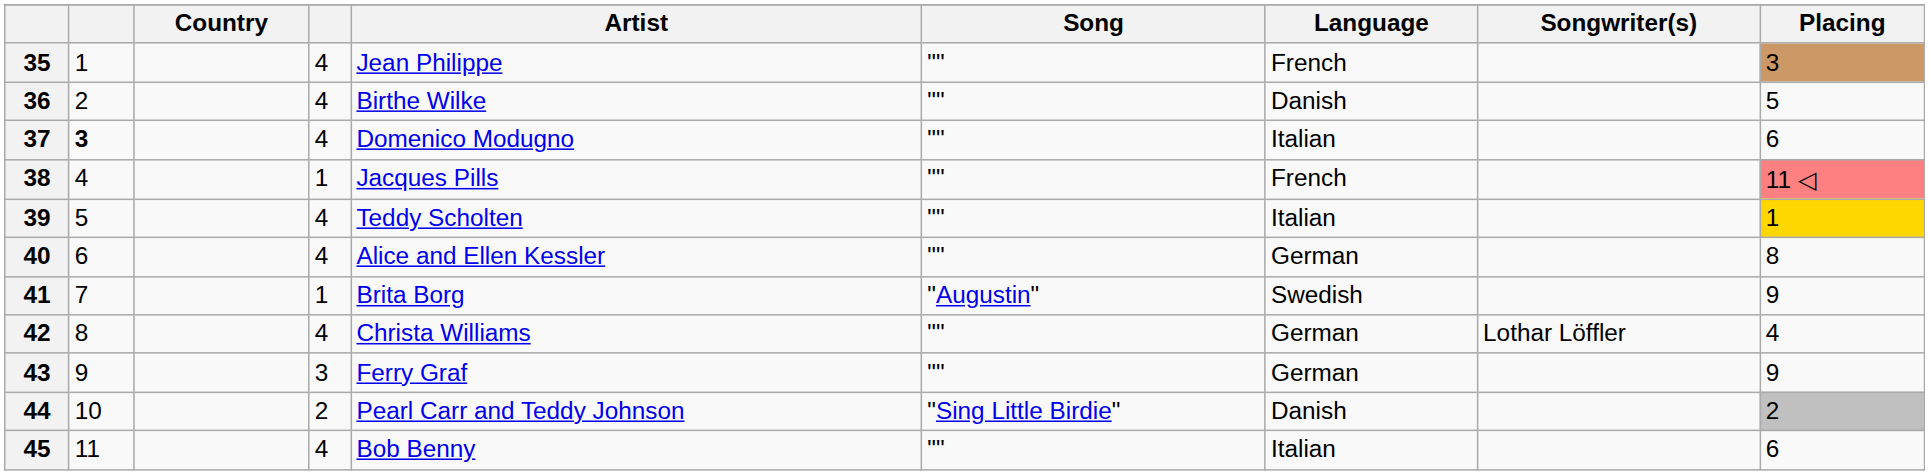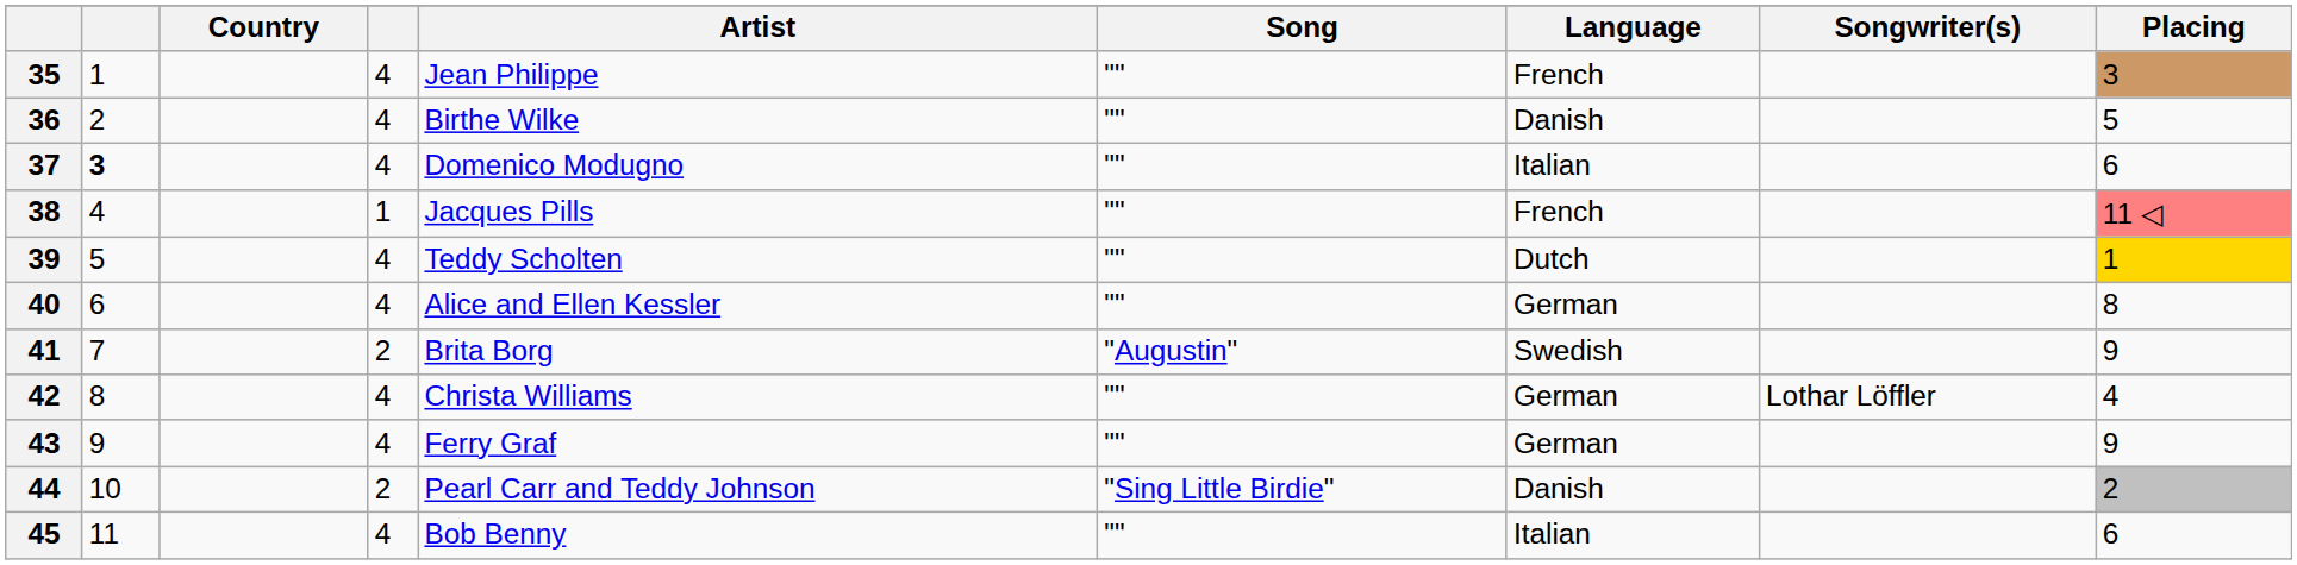 <table class="wikitable plainrowheaders" style="width:100%">
 <tr>
 </tr>
 <tr>
 <th scope="col"></th>
 <th scope="col"></th>
 <th scope="col">Country</th>
 <th scope="col"></th>
 <th scope="col">Artist</th>
 <th scope="col">Song</th>
 <th scope="col">Language</th>
 <th scope="col">Songwriter(s)</th>
 <th scope="col">Placing</th>
 </tr>
 <tr>
 <th scope="row">35</th>
 <td>1</td>
 <td></td>
 <td>4</td>
 <td><a href='#'>Jean Philippe</a></td>
 <td>""</td>
 <td>French</td>
 <td></td>
 <td bgcolor="#C96">3</td>
 </tr>
 <tr>
 <th scope="row">36</th>
 <td>2</td>
 <td></td>
 <td>4</td>
 <td><a href='#'>Birthe Wilke</a></td>
 <td>""</td>
 <td>Danish</td>
 <td></td>
 <td>5</td>
 </tr>
 <tr>
 <th scope="row">37</th>
 <td><strong>3</strong></td>
 <td></td>
 <td>4</td>
 <td><a href='#'>Domenico Modugno</a></td>
 <td>""</td>
 <td>Italian</td>
 <td></td>
 <td>6</td>
 </tr>
 <tr>
 <th scope="row">38</th>
 <td>4</td>
 <td></td>
 <td>1</td>
 <td><a href='#'>Jacques Pills</a></td>
 <td>""</td>
 <td>French</td>
 <td></td>
 <td bgcolor="#FE8080">11 ◁</td>
 </tr>
 <tr>
 <th scope="row">39</th>
 <td>5</td>
 <td></td>
 <td>4</td>
 <td><a href='#'>Teddy Scholten</a></td>
 <td>""</td>
-<td>Italian</td>
+<td>Dutch</td>
 <td></td>
 <td bgcolor="gold">1</td>
 </tr>
 <tr>
 <th scope="row">40</th>
 <td>6</td>
 <td></td>
 <td>4</td>
 <td><a href='#'>Alice and Ellen Kessler</a></td>
 <td>""</td>
 <td>German</td>
 <td></td>
 <td>8</td>
 </tr>
 <tr>
 <th scope="row">41</th>
 <td>7</td>
 <td></td>
-<td>1</td>
+<td>2</td>
 <td><a href='#'>Brita Borg</a></td>
 <td>"<a href='#'>Augustin</a>"</td>
 <td>Swedish</td>
 <td></td>
 <td>9</td>
 </tr>
 <tr>
 <th scope="row">42</th>
 <td>8</td>
 <td></td>
 <td>4</td>
 <td><a href='#'>Christa Williams</a></td>
 <td>""</td>
 <td>German</td>
 <td>Lothar Löffler</td>
 <td>4</td>
 </tr>
 <tr>
 <th scope="row">43</th>
 <td>9</td>
 <td></td>
-<td>3</td>
+<td>4</td>
 <td><a href='#'>Ferry Graf</a></td>
 <td>""</td>
 <td>German</td>
 <td></td>
 <td>9</td>
 </tr>
 <tr>
 <th scope="row">44</th>
 <td>10</td>
 <td></td>
 <td>2</td>
 <td><a href='#'>Pearl Carr and Teddy Johnson</a></td>
 <td>"<a href='#'>Sing Little Birdie</a>"</td>
 <td>Danish</td>
 <td></td>
 <td bgcolor="silver">2</td>
 </tr>
 <tr>
 <th scope="row">45</th>
 <td>11</td>
 <td></td>
 <td>4</td>
 <td><a href='#'>Bob Benny</a></td>
 <td>""</td>
 <td>Italian</td>
 <td></td>
 <td>6</td>
 </tr>
 </table>
